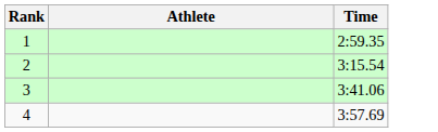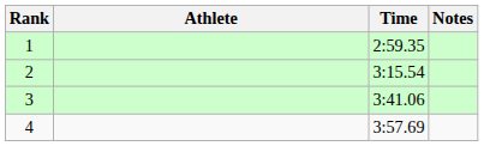 <table class="wikitable" style="text-align:center">
 <tr>
 <th>Rank</th>
 <th Style="width:18em">Athlete</th>
 <th>Time</th>
+<th>Notes</th>
 </tr>
 <tr style="background:#cfc">
 <td>1</td>
 <td style="text-align:left"></td>
 <td>2:59.35</td>
+<td></td>
 </tr>
 <tr style="background:#cfc">
 <td>2</td>
 <td style="text-align:left"></td>
 <td>3:15.54</td>
+<td></td>
 </tr>
 <tr style="background:#cfc">
 <td>3</td>
 <td style="text-align:left"></td>
 <td>3:41.06</td>
+<td></td>
 </tr>
 <tr>
 <td>4</td>
 <td style="text-align:left"></td>
 <td>3:57.69</td>
+<td></td>
 </tr>
 </table>
